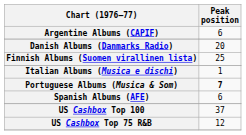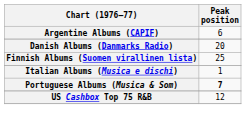 <table class="wikitable sortable plainrowheaders" style="text-align:center;">
 <tr>
 <th scope="col">Chart (1976–77)</th>
 <th scope="col">Peak<br>position</th>
 </tr>
 <tr>
 <th scope="row">Argentine Albums (<a href='#'>CAPIF</a>)</th>
 <td>6</td>
 </tr>
 <tr>
 </tr>
 <tr>
 <th scope="row">Danish Albums (<a href='#'>Danmarks Radio</a>)</th>
 <td>20</td>
 </tr>
 <tr>
 <th scope="row">Finnish Albums (<a href='#'>Suomen virallinen lista</a>)</th>
 <td>25</td>
 </tr>
 <tr>
 </tr>
 <tr>
 <th scope="row">Italian Albums (<em><a href='#'>Musica e dischi</a></em>)</th>
 <td>1</td>
 </tr>
 <tr>
 <th scope="row">Portuguese Albums (<em>Musica & Som</em>)</th>
 <td><strong>7</strong></td>
 </tr>
 <tr>
-<th scope="row">Spanish Albums (<a href='#'>AFE</a>)</th>
-<td>6</td>
 </tr>
 <tr>
 </tr>
 <tr>
-</tr>
-<tr>
-</tr>
-<tr>
-<th scope="row">US <em><a href='#'>Cashbox</a></em> Top 100</th>
-<td>37</td>
 </tr>
 <tr>
 <th scope="row">US <em><a href='#'>Cashbox</a></em> Top 75 R&B</th>
 <td>12</td>
 </tr>
 <tr>
 </tr>
 </table>
